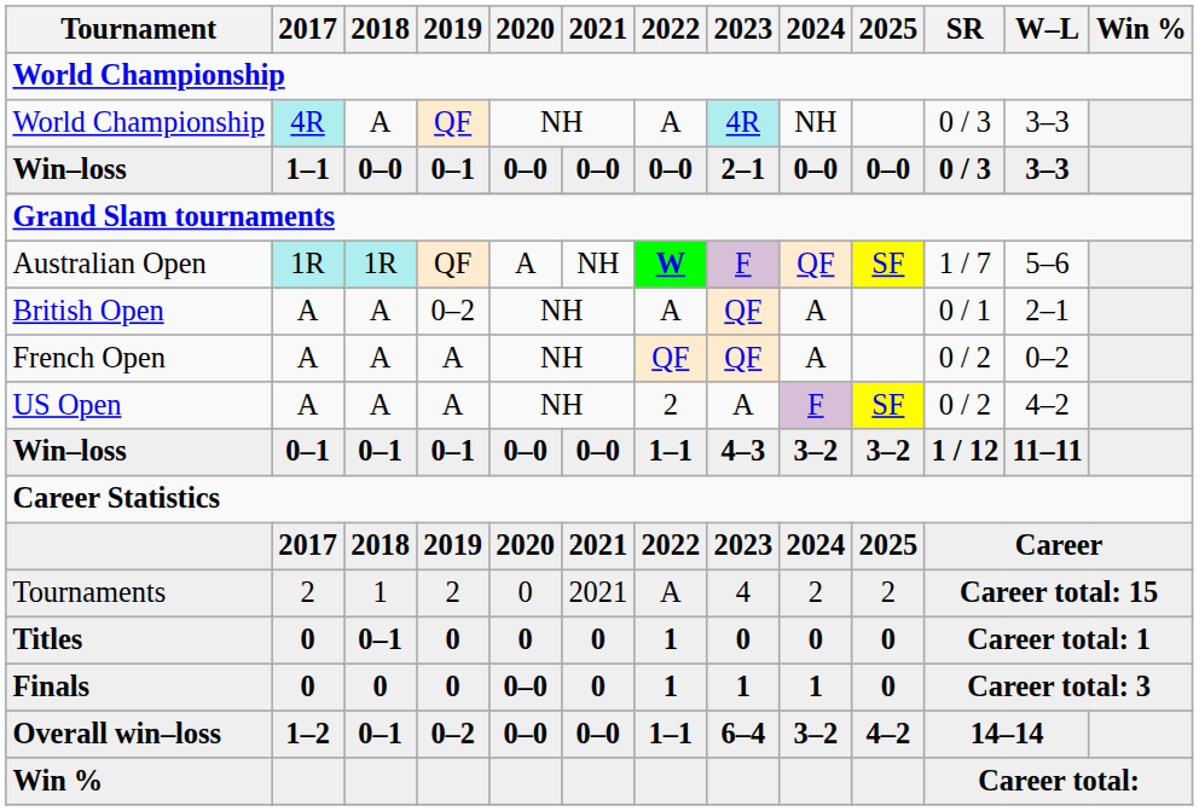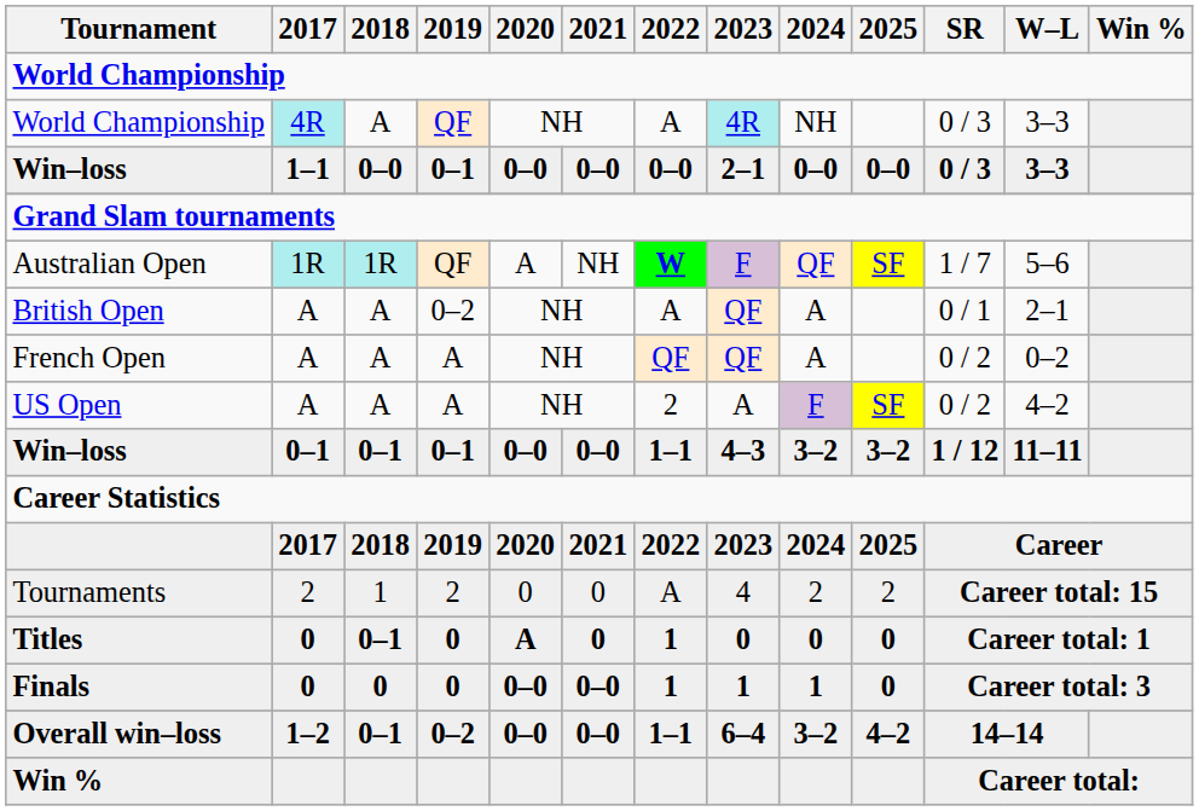 <table class="wikitable nowrap" style=text-align:center;font-size:94%>
 <tr>
 <th>Tournament</th>
 <th>2017</th>
 <th>2018</th>
 <th>2019</th>
 <th>2020</th>
 <th>2021</th>
 <th>2022</th>
 <th>2023</th>
 <th>2024</th>
 <th>2025</th>
 <th>SR</th>
 <th>W–L</th>
 <th>Win %</th>
 </tr>
 <tr>
 <td colspan="13" style="text-align:left"><strong><a href='#'>World Championship</a></strong></td>
 </tr>
 <tr>
 <td align=left><a href='#'>World Championship</a></td>
 <td bgcolor=afeeee><a href='#'>4R</a></td>
 <td>A</td>
 <td bgcolor=ffebcd><a href='#'>QF</a></td>
 <td colspan=2>NH</td>
 <td>A</td>
 <td bgcolor=afeeee><a href='#'>4R</a></td>
 <td>NH</td>
 <td></td>
 <td>0 / 3</td>
 <td>3–3</td>
 <td bgcolor=efefef></td>
 </tr>
 <tr style=font-weight:bold;background:#efefef>
 <td style=text-align:left>Win–loss</td>
 <td>1–1</td>
 <td>0–0</td>
 <td>0–1</td>
 <td>0–0</td>
 <td>0–0</td>
 <td>0–0</td>
 <td>2–1</td>
 <td>0–0</td>
 <td>0–0</td>
 <td>0 / 3</td>
 <td>3–3</td>
 <td bgcolor=efefef></td>
 </tr>
 <tr style=font-weight:bold;background:#efefef>
 </tr>
 <tr>
 <td colspan="13" style="text-align:left"><strong><a href='#'>Grand Slam tournaments</a></strong></td>
 </tr>
 <tr>
 <td align=left>Australian Open</td>
 <td bgcolor=afeeee>1R</td>
 <td bgcolor=afeeee>1R</td>
 <td bgcolor=ffebcd>QF</td>
 <td>A</td>
 <td>NH</td>
 <td bgcolor=lime><a href='#'><strong>W</strong></a></td>
 <td style="background:thistle;"><a href='#'>F</a></td>
 <td bgcolor=ffebcd><a href='#'>QF</a></td>
 <td style="background:yellow;"><a href='#'>SF</a></td>
 <td>1 / 7</td>
 <td>5–6</td>
 <td bgcolor=efefef></td>
 </tr>
 <tr>
 <td align=left><a href='#'>British Open</a></td>
 <td>A</td>
 <td>A</td>
 <td>0–2</td>
 <td colspan=2>NH</td>
 <td>A</td>
 <td bgcolor=ffebcd><a href='#'>QF</a></td>
 <td>A</td>
 <td></td>
 <td>0 / 1</td>
 <td>2–1</td>
 <td bgcolor=efefef></td>
 </tr>
 <tr>
 <td align=left>French Open</td>
 <td>A</td>
 <td>A</td>
 <td>A</td>
 <td colspan=2>NH</td>
 <td bgcolor=ffebcd><a href='#'>QF</a></td>
 <td bgcolor=ffebcd><a href='#'>QF</a></td>
 <td>A</td>
 <td></td>
 <td>0 / 2</td>
 <td>0–2</td>
 <td bgcolor=efefef></td>
 </tr>
 <tr>
 <td align=left><a href='#'>US Open</a></td>
 <td>A</td>
 <td>A</td>
 <td>A</td>
 <td colspan=2>NH</td>
 <td>2</td>
 <td>A</td>
 <td style="background:thistle;"><a href='#'>F</a></td>
 <td style="background:yellow;"><a href='#'>SF</a></td>
 <td>0 / 2</td>
 <td>4–2</td>
 <td bgcolor=efefef></td>
 </tr>
 <tr style=font-weight:bold;background:#efefef>
 <td style=text-align:left>Win–loss</td>
 <td>0–1</td>
 <td>0–1</td>
 <td>0–1</td>
 <td>0–0</td>
 <td>0–0</td>
 <td>1–1</td>
 <td>4–3</td>
 <td>3–2</td>
 <td>3–2</td>
 <td>1 / 12</td>
 <td>11–11</td>
 <td bgcolor=efefef></td>
 </tr>
 <tr>
 <td colspan="13" style="text-align:left"><strong>Career Statistics</strong></td>
 </tr>
 <tr style="font-weight:bold;background:#EFEFEF;">
 <td></td>
 <td>2017</td>
 <td>2018</td>
 <td>2019</td>
 <td>2020</td>
 <td>2021</td>
 <td>2022</td>
 <td>2023</td>
 <td>2024</td>
 <td>2025</td>
 <td colspan=3>Career</td>
 </tr>
 <tr style="background:#EFEFEF">
 <td align=left>Tournaments</td>
 <td>2</td>
 <td>1</td>
 <td>2</td>
 <td>0</td>
-<td>2021</td>
+<td>0</td>
 <td>A</td>
 <td>4</td>
 <td>2</td>
 <td>2</td>
 <td colspan="3"><strong>Career total: 15</strong></td>
 </tr>
 <tr style=font-weight:bold;background:#efefef>
 <td style=text-align:left>Titles</td>
 <td>0</td>
 <td>0–1</td>
 <td>0</td>
-<td>0</td>
+<td>A</td>
 <td>0</td>
 <td>1</td>
 <td>0</td>
 <td>0</td>
 <td>0</td>
 <td colspan="3"><strong>Career total: 1</strong></td>
 </tr>
 <tr style=font-weight:bold;background:#efefef>
 <td style=text-align:left>Finals</td>
 <td>0</td>
 <td>0</td>
 <td>0</td>
 <td>0–0</td>
-<td>0</td>
+<td>0–0</td>
 <td>1</td>
 <td>1</td>
 <td>1</td>
 <td>0</td>
 <td colspan="3"><strong>Career total: 3</strong></td>
 </tr>
 <tr style=font-weight:bold;background:#efefef>
 <td style=text-align:left>Overall win–loss</td>
 <td>1–2</td>
 <td>0–1</td>
 <td>0–2</td>
 <td>0–0</td>
 <td>0–0</td>
 <td>1–1</td>
 <td>6–4</td>
 <td>3–2</td>
 <td>4–2</td>
 <td colspan="2">14–14</td>
 <td></td>
 </tr>
 <tr style=font-weight:bold;background:#efefef>
 <td align=left>Win %</td>
 <td></td>
 <td></td>
 <td></td>
 <td></td>
 <td></td>
 <td></td>
 <td></td>
 <td></td>
 <td></td>
 <td colspan="3"><strong>Career total: </strong></td>
 </tr>
 </table>
